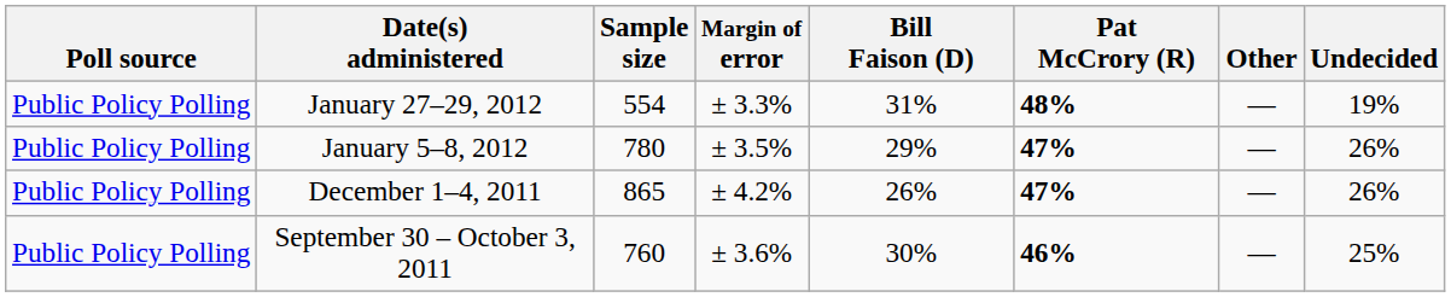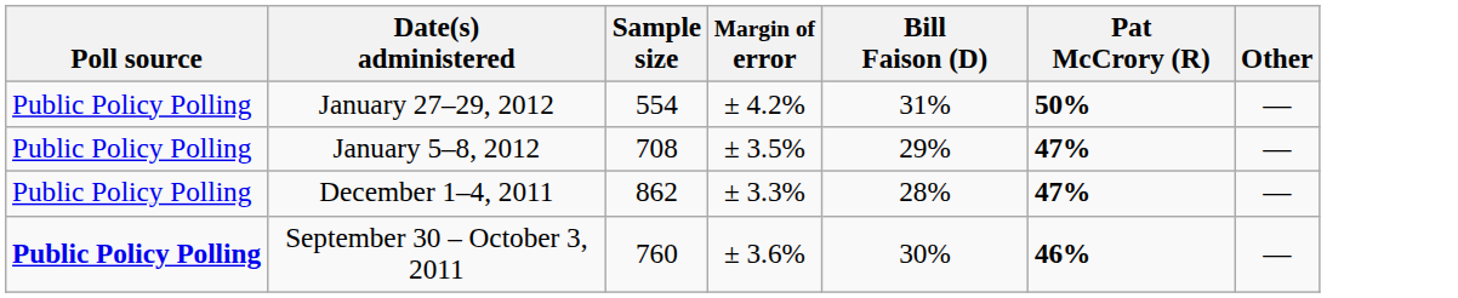 <table class="wikitable">
 <tr valign= bottom>
 <th>Poll source</th>
 <th style="width:185px;">Date(s)<br>administered</th>
 <th class=small>Sample<br>size</th>
 <th><small>Margin of</small><br>error</th>
 <th style="width:110px;">Bill<br>Faison (D)</th>
 <th style="width:110px;">Pat<br>McCrory (R)</th>
 <th>Other</th>
-<th>Undecided</th>
 </tr>
 <tr>
 <td><a href='#'>Public Policy Polling</a></td>
 <td align=center>January 27–29, 2012</td>
 <td align=center>554</td>
-<td align=center>± 3.3%</td>
+<td align=center>± 4.2%</td>
 <td align=center>31%</td>
-<td><strong>48%</strong></td>
+<td><strong>50%</strong></td>
 <td align=center>—</td>
-<td align=center>19%</td>
 </tr>
 <tr>
 <td><a href='#'>Public Policy Polling</a></td>
 <td align=center>January 5–8, 2012</td>
-<td align=center>780</td>
+<td align=center>708</td>
 <td align=center>± 3.5%</td>
 <td align=center>29%</td>
 <td><strong>47%</strong></td>
 <td align=center>—</td>
-<td align=center>26%</td>
 </tr>
 <tr>
 <td><a href='#'>Public Policy Polling</a></td>
 <td align=center>December 1–4, 2011</td>
-<td align=center>865</td>
-<td align=center>± 4.2%</td>
-<td align=center>26%</td>
+<td align=center>862</td>
+<td align=center>± 3.3%</td>
+<td align=center>28%</td>
 <td><strong>47%</strong></td>
 <td align=center>—</td>
-<td align=center>26%</td>
 </tr>
 <tr>
-<td><a href='#'>Public Policy Polling</a></td>
+<td><strong><a href='#'>Public Policy Polling</a></strong></td>
 <td align=center>September 30 – October 3, 2011</td>
 <td align=center>760</td>
 <td align=center>± 3.6%</td>
 <td align=center>30%</td>
 <td><strong>46%</strong></td>
 <td align=center>—</td>
-<td align=center>25%</td>
 </tr>
 </table>
